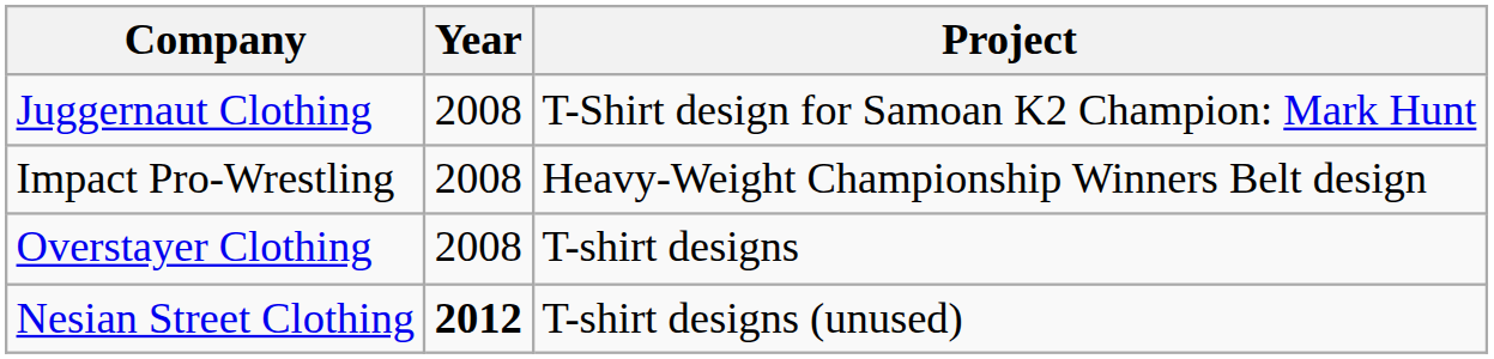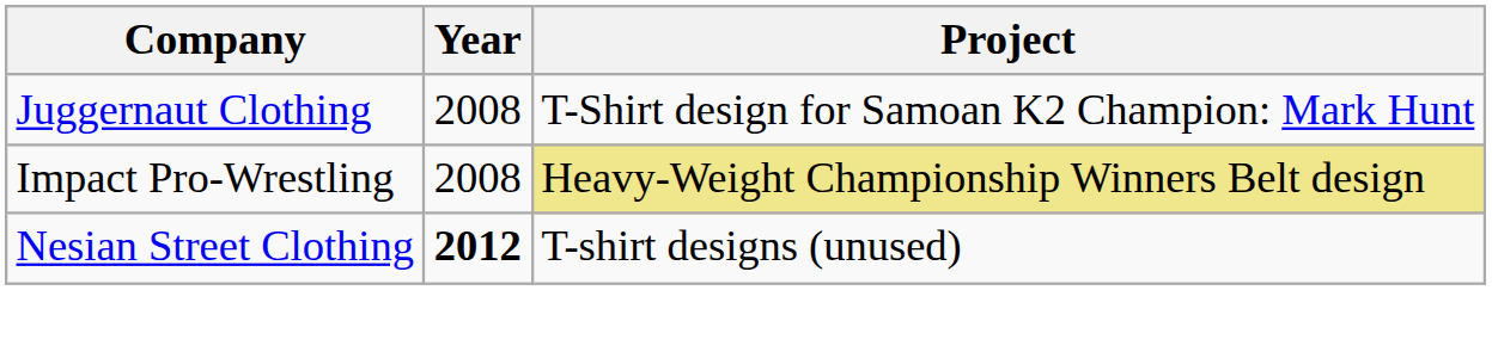 <table class="wikitable">
 <tr>
 <th>Company</th>
 <th>Year</th>
 <th>Project</th>
 </tr>
 <tr>
 <td><a href='#'>Juggernaut Clothing</a></td>
 <td>2008</td>
 <td>T-Shirt design for Samoan K2 Champion: <a href='#'>Mark Hunt</a></td>
 </tr>
 <tr>
 <td>Impact Pro-Wrestling</td>
 <td>2008</td>
-<td>Heavy-Weight Championship Winners Belt design</td>
-</tr>
-<tr>
-<td><a href='#'>Overstayer Clothing</a></td>
-<td>2008</td>
-<td>T-shirt designs</td>
+<td style="background: khaki;">Heavy-Weight Championship Winners Belt design</td>
 </tr>
 <tr>
 <td><a href='#'>Nesian Street Clothing</a></td>
 <td><strong>2012</strong></td>
 <td>T-shirt designs (unused)</td>
 </tr>
 </table>
